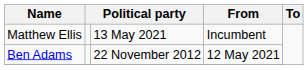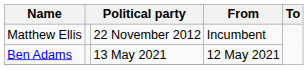 <table class="wikitable">
 <tr>
 <th scope="col">Name</th>
 <th scope="col" colspan="2">Political party</th>
 <th scope="col">From </th>
 <th scope="col">To</th>
 </tr>
 <tr>
 <td>Matthew Ellis</td>
 <td></td>
-<td>13 May 2021</td>
+<td>22 November 2012</td>
 <td>Incumbent</td>
 </tr>
 <tr>
 <td><a href='#'>Ben Adams</a></td>
 <td></td>
-<td>22 November 2012</td>
+<td>13 May 2021</td>
 <td>12 May 2021</td>
 </tr>
 <tr>
 </tr>
 </table>
